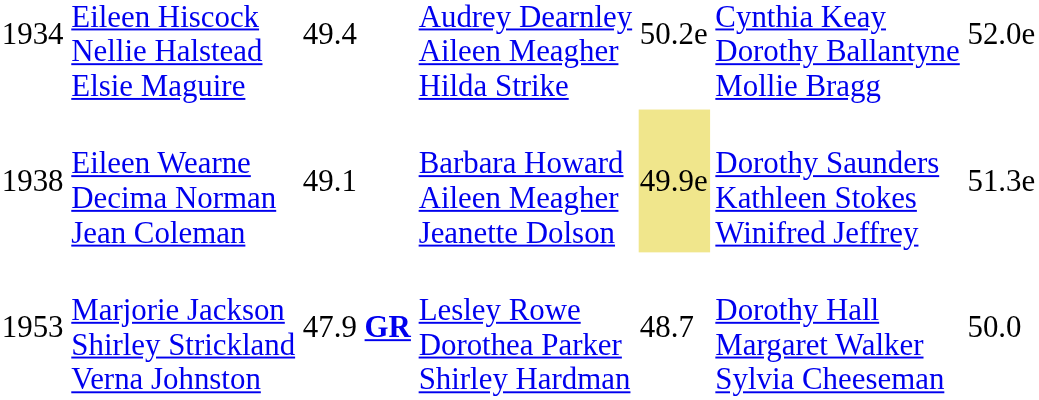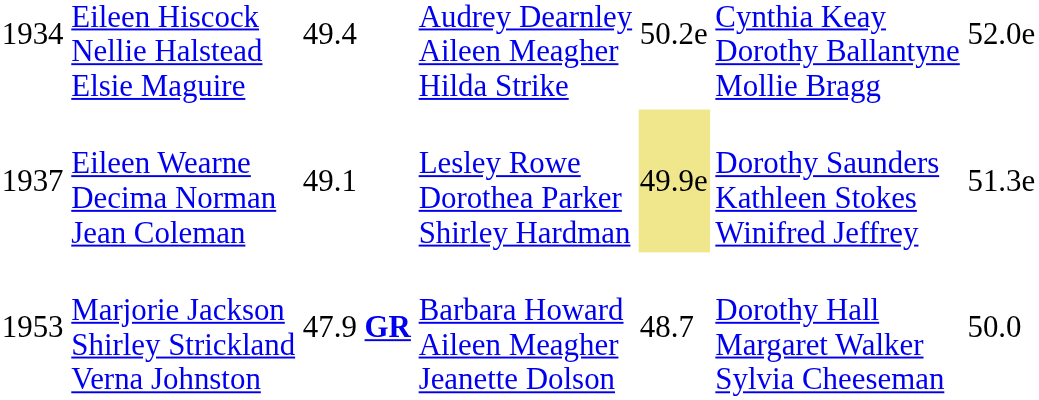 <table>
 <tr>
 <td>1934</td>
 <td><br><a href='#'>Eileen Hiscock</a><br><a href='#'>Nellie Halstead</a><br><a href='#'>Elsie Maguire</a></td>
 <td>49.4</td>
 <td><br><a href='#'>Audrey Dearnley</a><br><a href='#'>Aileen Meagher</a><br><a href='#'>Hilda Strike</a></td>
 <td>50.2e</td>
 <td><br><a href='#'>Cynthia Keay</a><br><a href='#'>Dorothy Ballantyne</a><br><a href='#'>Mollie Bragg</a></td>
 <td>52.0e</td>
 </tr>
 <tr>
-<td>1938</td>
+<td>1937</td>
 <td><br><a href='#'>Eileen Wearne</a><br><a href='#'>Decima Norman</a><br><a href='#'>Jean Coleman</a></td>
 <td>49.1</td>
-<td><br><a href='#'>Barbara Howard</a><br><a href='#'>Aileen Meagher</a><br><a href='#'>Jeanette Dolson</a></td>
+<td><br><a href='#'>Lesley Rowe</a><br><a href='#'>Dorothea Parker</a><br><a href='#'>Shirley Hardman</a></td>
 <td style="background: khaki;">49.9e</td>
 <td><br><a href='#'>Dorothy Saunders</a><br><a href='#'>Kathleen Stokes</a><br><a href='#'>Winifred Jeffrey</a></td>
 <td>51.3e</td>
 </tr>
 <tr>
 <td>1953</td>
 <td><br><a href='#'>Marjorie Jackson</a><br><a href='#'>Shirley Strickland</a><br><a href='#'>Verna Johnston</a></td>
 <td>47.9 <strong><a href='#'>GR</a></strong></td>
-<td><br><a href='#'>Lesley Rowe</a><br><a href='#'>Dorothea Parker</a><br><a href='#'>Shirley Hardman</a></td>
+<td><br><a href='#'>Barbara Howard</a><br><a href='#'>Aileen Meagher</a><br><a href='#'>Jeanette Dolson</a></td>
 <td>48.7</td>
 <td><br><a href='#'>Dorothy Hall</a><br><a href='#'>Margaret Walker</a><br><a href='#'>Sylvia Cheeseman</a></td>
 <td>50.0</td>
 </tr>
 </table>
